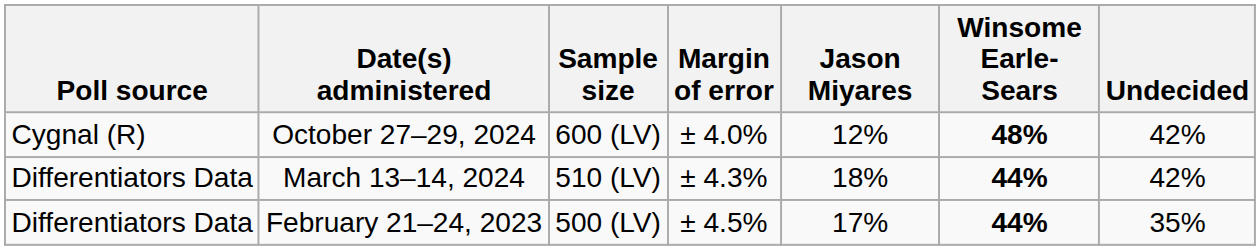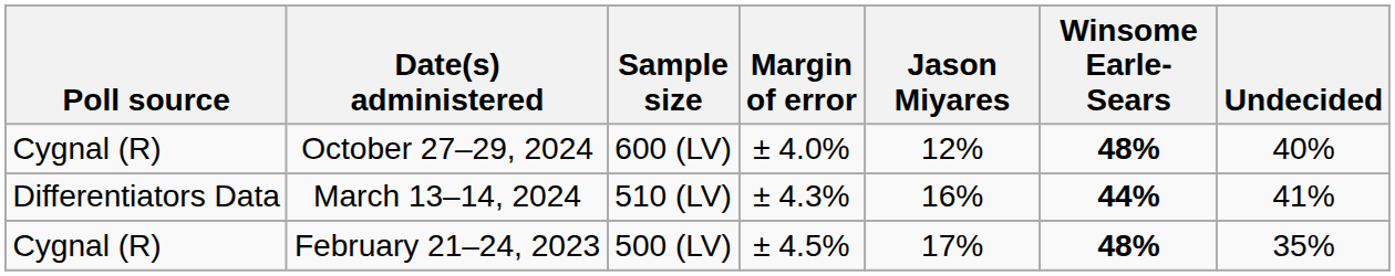 <table class="wikitable" style="font-size:90%;text-align:center;">
 <tr valign=bottom>
 <th>Poll source</th>
 <th>Date(s)<br>administered</th>
 <th>Sample<br>size</th>
 <th>Margin<br>of error</th>
 <th style="width:75px;">Jason<br>Miyares</th>
 <th style="width:75px;">Winsome<br>Earle-Sears</th>
 <th>Undecided</th>
 </tr>
 <tr>
 <td style="text-align:left;">Cygnal (R)</td>
 <td>October 27–29, 2024</td>
 <td>600 (LV)</td>
 <td>± 4.0%</td>
 <td>12%</td>
 <td><strong>48%</strong></td>
-<td>42%</td>
+<td>40%</td>
 </tr>
 <tr>
 <td style="text-align:left;">Differentiators Data</td>
 <td>March 13–14, 2024</td>
 <td>510 (LV)</td>
 <td>± 4.3%</td>
-<td>18%</td>
+<td>16%</td>
 <td><strong>44%</strong></td>
-<td>42%</td>
+<td>41%</td>
 </tr>
 <tr>
-<td style="text-align:left;">Differentiators Data</td>
+<td style="text-align:left;">Cygnal (R)</td>
 <td>February 21–24, 2023</td>
 <td>500 (LV)</td>
 <td>± 4.5%</td>
 <td>17%</td>
-<td><strong>44%</strong></td>
+<td><strong>48%</strong></td>
 <td>35%</td>
 </tr>
 </table>
